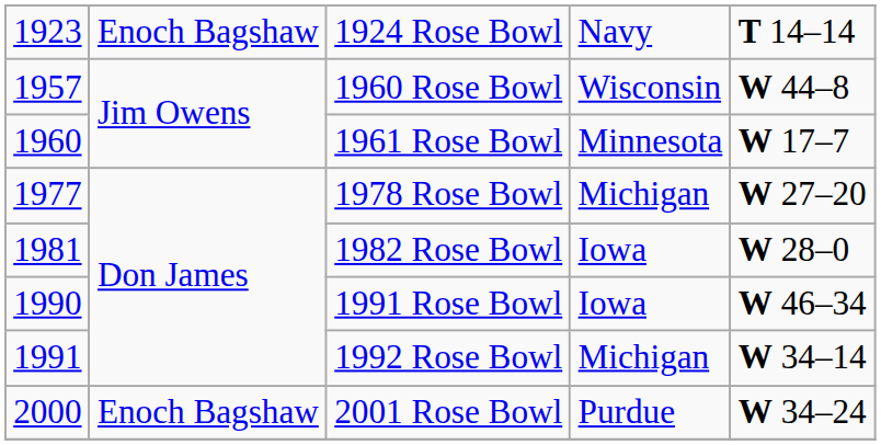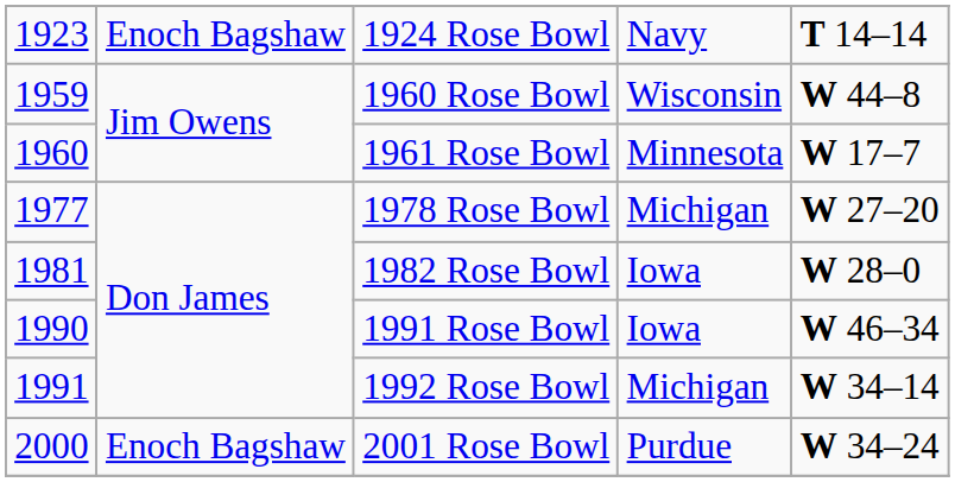 <table class="wikitable">
 <tr>
 </tr>
 <tr>
 <td><a href='#'>1923</a></td>
 <td><a href='#'>Enoch Bagshaw</a></td>
 <td><a href='#'>1924 Rose Bowl</a></td>
 <td><a href='#'>Navy</a></td>
 <td><strong>T</strong> 14–14</td>
 </tr>
 <tr>
-<td><a href='#'>1957</a></td>
+<td><a href='#'>1959</a></td>
 <td rowspan="2"><a href='#'>Jim Owens</a></td>
 <td><a href='#'>1960 Rose Bowl</a></td>
 <td><a href='#'>Wisconsin</a></td>
 <td><strong>W</strong> 44–8</td>
 </tr>
 <tr>
 <td><a href='#'>1960</a></td>
 <td><a href='#'>1961 Rose Bowl</a></td>
 <td><a href='#'>Minnesota</a></td>
 <td><strong>W</strong> 17–7</td>
 </tr>
 <tr>
 <td><a href='#'>1977</a></td>
 <td rowspan="4"><a href='#'>Don James</a></td>
 <td><a href='#'>1978 Rose Bowl</a></td>
 <td><a href='#'>Michigan</a></td>
 <td><strong>W</strong> 27–20</td>
 </tr>
 <tr>
 <td><a href='#'>1981</a></td>
 <td><a href='#'>1982 Rose Bowl</a></td>
 <td><a href='#'>Iowa</a></td>
 <td><strong>W</strong> 28–0</td>
 </tr>
 <tr>
 <td><a href='#'>1990</a></td>
 <td><a href='#'>1991 Rose Bowl</a></td>
 <td><a href='#'>Iowa</a></td>
 <td><strong>W</strong> 46–34</td>
 </tr>
 <tr>
 <td><a href='#'>1991</a></td>
 <td><a href='#'>1992 Rose Bowl</a></td>
 <td><a href='#'>Michigan</a></td>
 <td><strong>W</strong> 34–14</td>
 </tr>
 <tr>
 <td><a href='#'>2000</a></td>
 <td><a href='#'>Enoch Bagshaw</a></td>
 <td><a href='#'>2001 Rose Bowl</a></td>
 <td><a href='#'>Purdue</a></td>
 <td><strong>W</strong> 34–24</td>
 </tr>
 <tr>
 </tr>
 </table>
